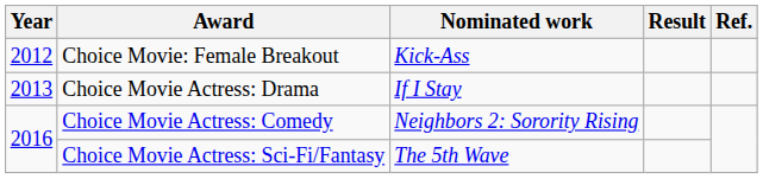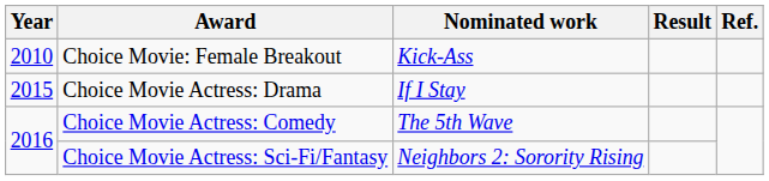 <table class="wikitable">
 <tr>
 <th>Year</th>
 <th>Award</th>
 <th>Nominated work</th>
 <th>Result</th>
 <th>Ref.</th>
 </tr>
 <tr>
-<td><a href='#'>2012</a></td>
+<td><a href='#'>2010</a></td>
 <td>Choice Movie: Female Breakout</td>
 <td><em><a href='#'>Kick-Ass</a></em></td>
 <td></td>
 <td></td>
 </tr>
 <tr>
-<td><a href='#'>2013</a></td>
+<td><a href='#'>2015</a></td>
 <td>Choice Movie Actress: Drama</td>
 <td><em><a href='#'>If I Stay</a></em></td>
 <td></td>
 <td align="center"></td>
 </tr>
 <tr>
 <td rowspan="2"><a href='#'>2016</a></td>
 <td><a href='#'>Choice Movie Actress: Comedy</a></td>
-<td><em><a href='#'>Neighbors 2: Sorority Rising</a></em></td>
+<td><em><a href='#'>The 5th Wave</a></em></td>
 <td></td>
 <td rowspan="2" align="center"></td>
 </tr>
 <tr>
 <td><a href='#'>Choice Movie Actress: Sci-Fi/Fantasy</a></td>
-<td><em><a href='#'>The 5th Wave</a></em></td>
+<td><em><a href='#'>Neighbors 2: Sorority Rising</a></em></td>
 <td></td>
 </tr>
 </table>
